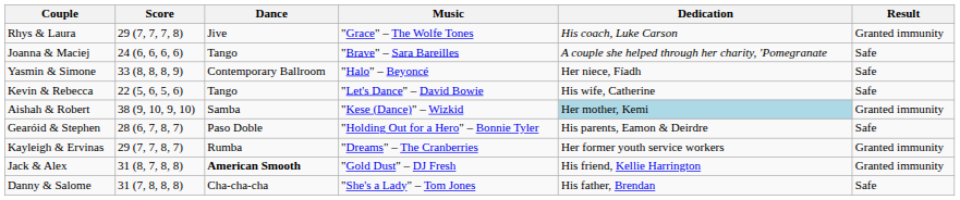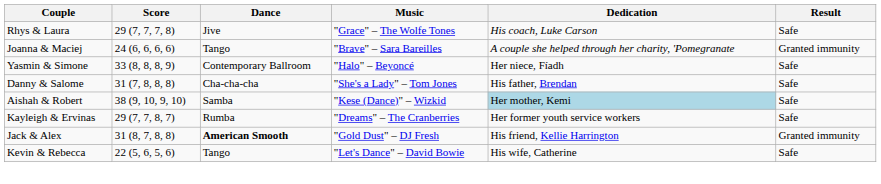 <table class="wikitable sortable" style="width:100%;">
 <tr>
 <th>Couple</th>
 <th>Score</th>
 <th>Dance</th>
 <th>Music</th>
 <th>Dedication</th>
 <th>Result</th>
 </tr>
 <tr>
 <td>Rhys & Laura</td>
 <td>29 (7, 7, 7, 8)</td>
 <td>Jive</td>
 <td>"<a href='#'>Grace</a>" – <a href='#'>The Wolfe Tones</a></td>
 <td><em>His coach, Luke Carson</em></td>
-<td>Granted immunity</td>
+<td>Safe</td>
 </tr>
 <tr>
 <td>Joanna & Maciej</td>
 <td>24 (6, 6, 6, 6)</td>
 <td>Tango</td>
 <td>"<a href='#'>Brave</a>" – <a href='#'>Sara Bareilles</a></td>
 <td><em>A couple she helped through her charity, 'Pomegranate<strong></td>
-<td>Safe</td>
+<td>Granted immunity</td>
 </tr>
 <tr>
 <td>Yasmin & Simone</td>
 <td>33 (8, 8, 8, 9)</td>
 <td>Contemporary Ballroom</td>
 <td>"<a href='#'>Halo</a>" – <a href='#'>Beyoncé</a></td>
 <td></em>Her niece, Fíadh<em></td>
 <td>Safe</td>
 </tr>
 <tr>
-<td>Kevin & Rebecca</td>
-<td>22 (5, 6, 5, 6)</td>
-<td>Tango</td>
-<td>"<a href='#'>Let's Dance</a>" – <a href='#'>David Bowie</a></td>
-<td></em>His wife, Catherine<em></td>
+<td>Danny & Salome</td>
+<td>31 (7, 8, 8, 8)</td>
+<td>Cha-cha-cha</td>
+<td>"<a href='#'>She's a Lady</a>" – <a href='#'>Tom Jones</a></td>
+<td></em>His father, <a href='#'>Brendan</a><em></td>
 <td>Safe</td>
 </tr>
 <tr>
 <td>Aishah & Robert</td>
 <td>38 (9, 10, 9, 10)</td>
 <td>Samba</td>
 <td>"<a href='#'>Kese (Dance)</a>" – <a href='#'>Wizkid</a></td>
 <td style="background: lightblue;"></em>Her mother, Kemi<em></td>
-<td>Granted immunity</td>
-</tr>
-<tr>
-<td>Gearóid & Stephen</td>
-<td>28 (6, 7, 8, 7)</td>
-<td>Paso Doble</td>
-<td>"<a href='#'>Holding Out for a Hero</a>" – <a href='#'>Bonnie Tyler</a></td>
-<td></em>His parents, Eamon & Deirdre<em></td>
 <td>Safe</td>
 </tr>
 <tr>
 <td>Kayleigh & Ervinas</td>
 <td>29 (7, 7, 8, 7)</td>
 <td>Rumba</td>
 <td>"<a href='#'>Dreams</a>" – <a href='#'>The Cranberries</a></td>
 <td></em>Her former youth service workers<em></td>
-<td>Granted immunity</td>
+<td>Safe</td>
 </tr>
 <tr>
 <td>Jack & Alex</td>
 <td>31 (8, 7, 8, 8)</td>
 <td><strong>American Smooth</strong></td>
 <td>"<a href='#'>Gold Dust</a>" – <a href='#'>DJ Fresh</a></td>
 <td></em>His friend, <a href='#'>Kellie Harrington</a><em></td>
 <td>Granted immunity</td>
 </tr>
 <tr>
-<td>Danny & Salome</td>
-<td>31 (7, 8, 8, 8)</td>
-<td>Cha-cha-cha</td>
-<td>"<a href='#'>She's a Lady</a>" – <a href='#'>Tom Jones</a></td>
-<td></em>His father, <a href='#'>Brendan</a><em></td>
+<td>Kevin & Rebecca</td>
+<td>22 (5, 6, 5, 6)</td>
+<td>Tango</td>
+<td>"<a href='#'>Let's Dance</a>" – <a href='#'>David Bowie</a></td>
+<td></em>His wife, Catherine<em></td>
 <td>Safe</td>
 </tr>
 </table>
